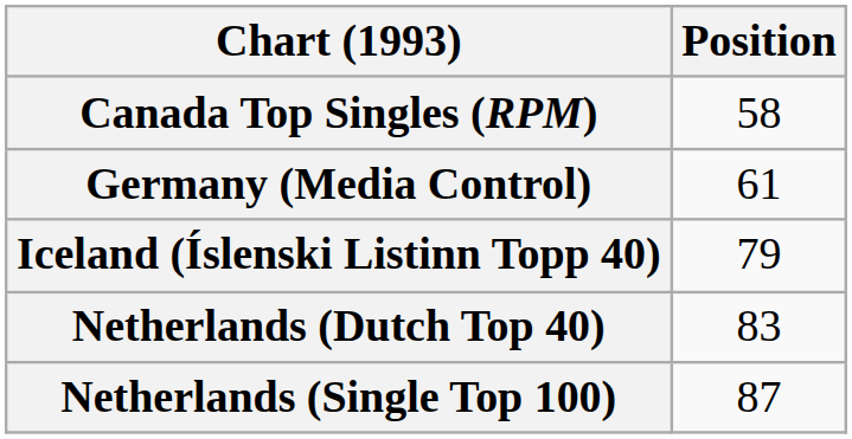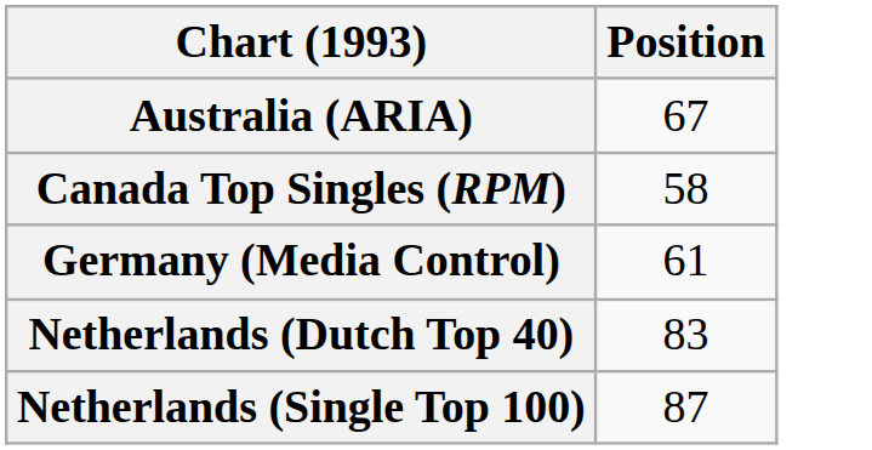 <table class="wikitable sortable plainrowheaders" style="text-align:center">
 <tr>
 <th>Chart (1993)</th>
 <th>Position</th>
+</tr>
+<tr>
+<th scope="row">Australia (ARIA)</th>
+<td>67</td>
 </tr>
 <tr>
 <th scope="row">Canada Top Singles (<em>RPM</em>)</th>
 <td>58</td>
 </tr>
 <tr>
 <th scope="row">Germany (Media Control)</th>
 <td>61</td>
 </tr>
 <tr>
-<th scope="row">Iceland (Íslenski Listinn Topp 40)</th>
-<td>79</td>
-</tr>
-<tr>
 <th scope="row">Netherlands (Dutch Top 40)</th>
 <td>83</td>
 </tr>
 <tr>
 <th scope="row">Netherlands (Single Top 100)</th>
 <td>87</td>
 </tr>
 </table>
